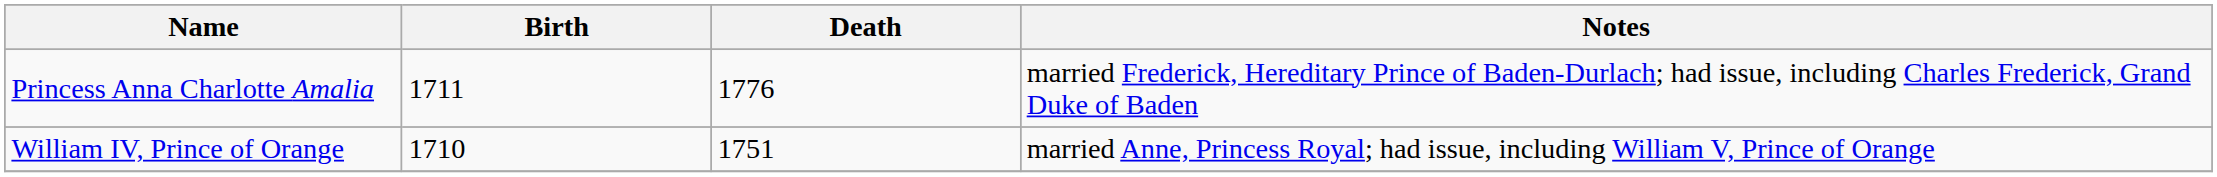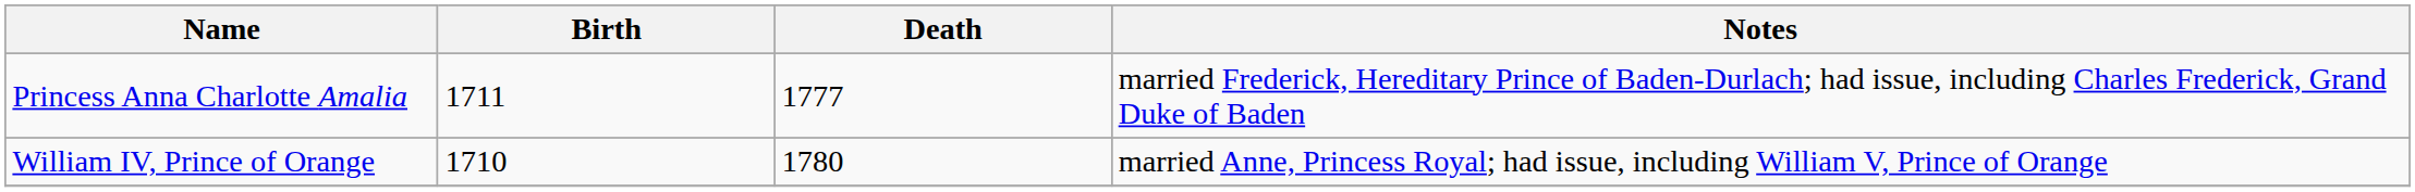 <table class="wikitable sortable">
 <tr>
 <th width="18%">Name</th>
 <th width="14%">Birth</th>
 <th width="14%">Death</th>
 <th width="62%">Notes</th>
 </tr>
 <tr>
 <td><a href='#'>Princess Anna Charlotte <em>Amalia</em></a></td>
 <td>1711</td>
-<td>1776</td>
+<td>1777</td>
 <td>married <a href='#'>Frederick, Hereditary Prince of Baden-Durlach</a>; had issue, including <a href='#'>Charles Frederick, Grand Duke of Baden</a></td>
 </tr>
 <tr>
 <td><a href='#'>William IV, Prince of Orange</a></td>
 <td>1710</td>
-<td>1751</td>
+<td>1780</td>
 <td>married <a href='#'>Anne, Princess Royal</a>; had issue, including <a href='#'>William V, Prince of Orange</a></td>
 </tr>
 <tr>
 </tr>
 </table>
